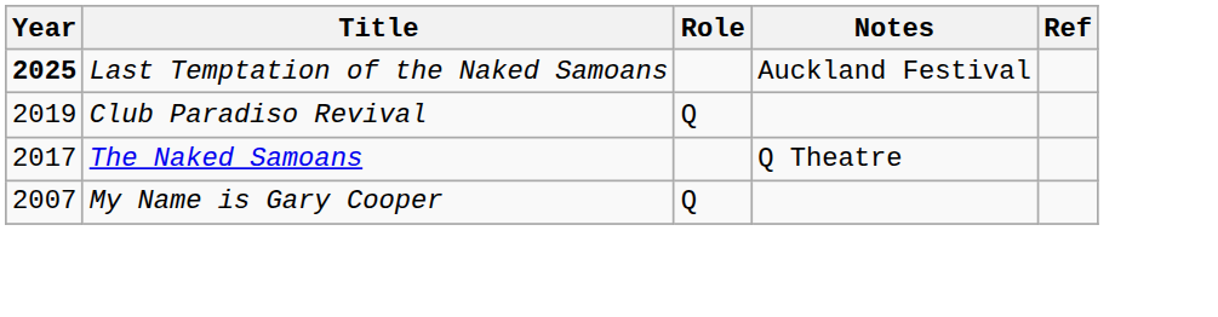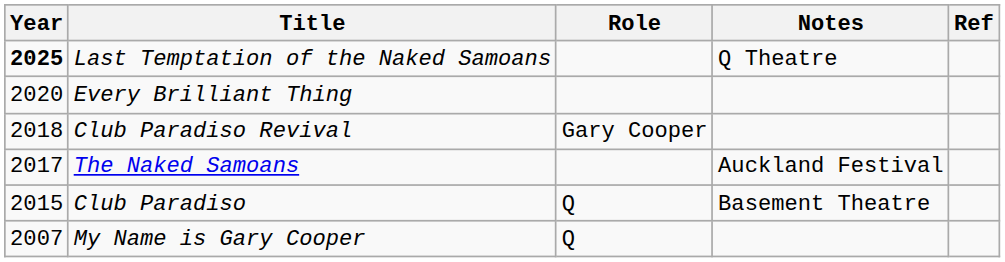 <table class="wikitable sortable">
 <tr>
 <th>Year</th>
 <th>Title</th>
 <th>Role</th>
 <th>Notes</th>
 <th>Ref</th>
 </tr>
 <tr>
 <td><strong>2025</strong></td>
 <td><em>Last Temptation of the Naked Samoans</em></td>
 <td></td>
-<td>Auckland Festival</td>
+<td>Q Theatre</td>
 <td></td>
 </tr>
 <tr>
-<td>2019</td>
+<td>2020</td>
+<td><em>Every Brilliant Thing</em></td>
+<td></td>
+<td></td>
+<td></td>
+</tr>
+<tr>
+<td>2018</td>
 <td><em>Club Paradiso Revival</em></td>
-<td>Q</td>
+<td>Gary Cooper</td>
 <td></td>
 <td></td>
 </tr>
 <tr>
 <td>2017</td>
 <td><em><a href='#'>The Naked Samoans</a></em></td>
 <td></td>
-<td>Q Theatre</td>
+<td>Auckland Festival</td>
+<td></td>
+</tr>
+<tr>
+<td>2015</td>
+<td><em>Club Paradiso</em></td>
+<td>Q</td>
+<td>Basement Theatre</td>
 <td></td>
 </tr>
 <tr>
 <td>2007</td>
 <td><em>My Name is Gary Cooper</em></td>
 <td>Q</td>
 <td></td>
 <td></td>
 </tr>
 </table>
